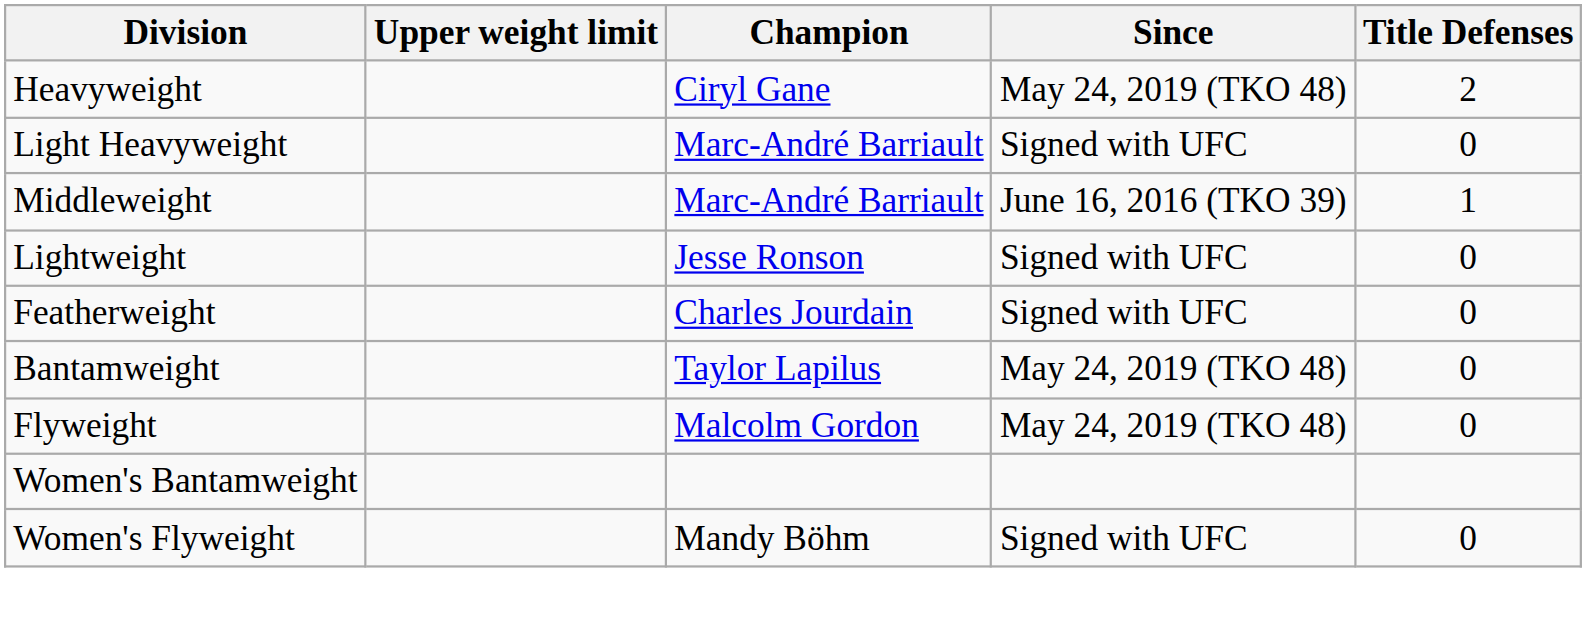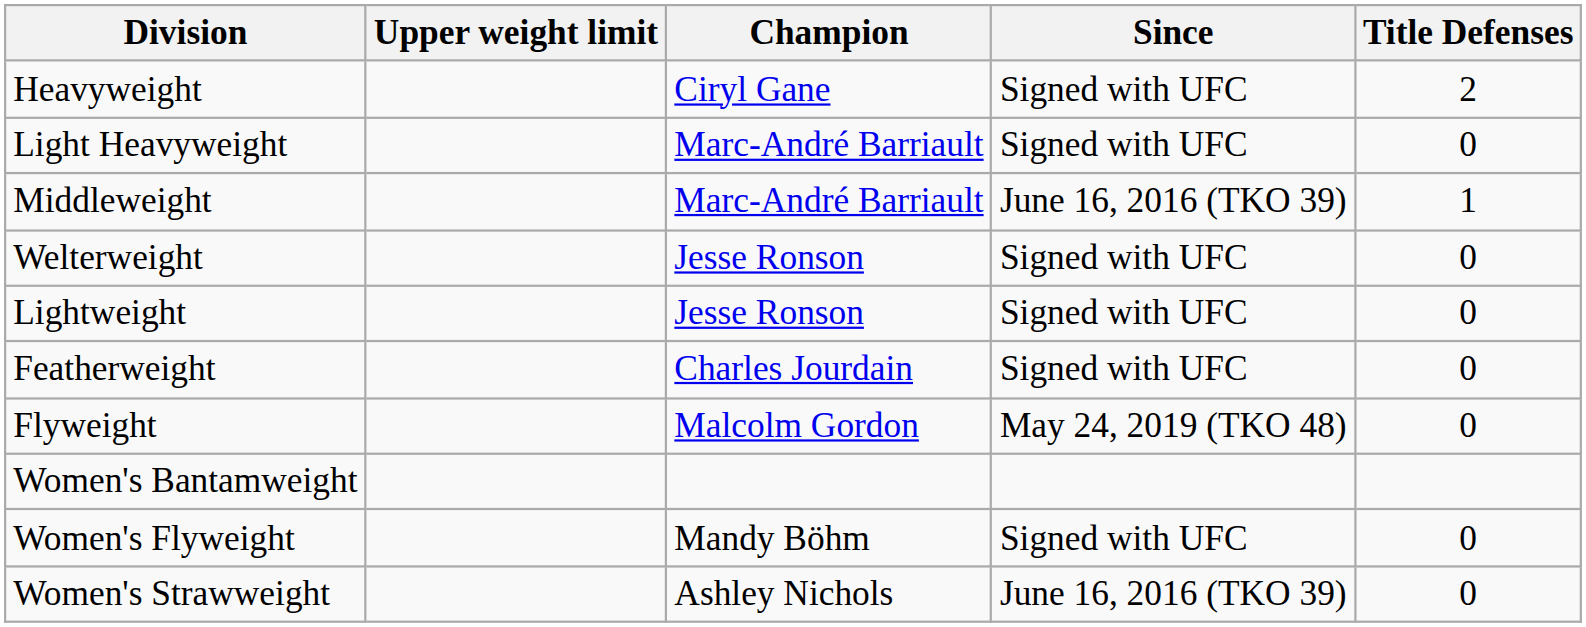 <table class="wikitable">
 <tr>
 <th scope="col">Division</th>
 <th scope="col">Upper weight limit</th>
 <th scope="col">Champion</th>
 <th scope="col">Since</th>
 <th scope="col">Title Defenses</th>
 </tr>
 <tr>
 <td>Heavyweight</td>
 <td></td>
 <td> <a href='#'>Ciryl Gane</a></td>
-<td>May 24, 2019 (TKO 48)</td>
+<td>Signed with UFC</td>
 <td style="text-align: center;">2</td>
 </tr>
 <tr>
 <td>Light Heavyweight</td>
 <td></td>
 <td> <a href='#'>Marc-André Barriault</a></td>
 <td>Signed with UFC</td>
 <td style="text-align: center;">0</td>
 </tr>
 <tr>
 <td>Middleweight</td>
 <td></td>
 <td> <a href='#'>Marc-André Barriault</a></td>
 <td>June 16, 2016 (TKO 39)</td>
 <td style="text-align: center;">1</td>
 </tr>
 <tr>
+<td>Welterweight</td>
+<td></td>
+<td> <a href='#'>Jesse Ronson</a></td>
+<td>Signed with UFC</td>
+<td style="text-align: center;">0</td>
+</tr>
+<tr>
 <td>Lightweight</td>
 <td></td>
 <td> <a href='#'>Jesse Ronson</a></td>
 <td>Signed with UFC</td>
 <td style="text-align: center;">0</td>
 </tr>
 <tr>
 <td>Featherweight</td>
 <td></td>
 <td> <a href='#'>Charles Jourdain</a></td>
 <td>Signed with UFC</td>
-<td style="text-align: center;">0</td>
-</tr>
-<tr>
-<td>Bantamweight</td>
-<td></td>
-<td> <a href='#'>Taylor Lapilus</a></td>
-<td>May 24, 2019 (TKO 48)</td>
 <td style="text-align: center;">0</td>
 </tr>
 <tr>
 <td>Flyweight</td>
 <td></td>
 <td> <a href='#'>Malcolm Gordon</a></td>
 <td>May 24, 2019 (TKO 48)</td>
 <td style="text-align: center;">0</td>
 </tr>
 <tr>
 <td>Women's Bantamweight</td>
 <td></td>
 <td></td>
 <td></td>
 <td style="text-align: center;"></td>
 </tr>
 <tr>
 <td>Women's Flyweight</td>
 <td></td>
 <td> Mandy Böhm</td>
 <td>Signed with UFC</td>
 <td style="text-align: center;">0</td>
 </tr>
+<tr>
+<td>Women's Strawweight</td>
+<td></td>
+<td> Ashley Nichols</td>
+<td>June 16, 2016 (TKO 39)</td>
+<td style="text-align: center;">0</td>
+</tr>
 </table>
